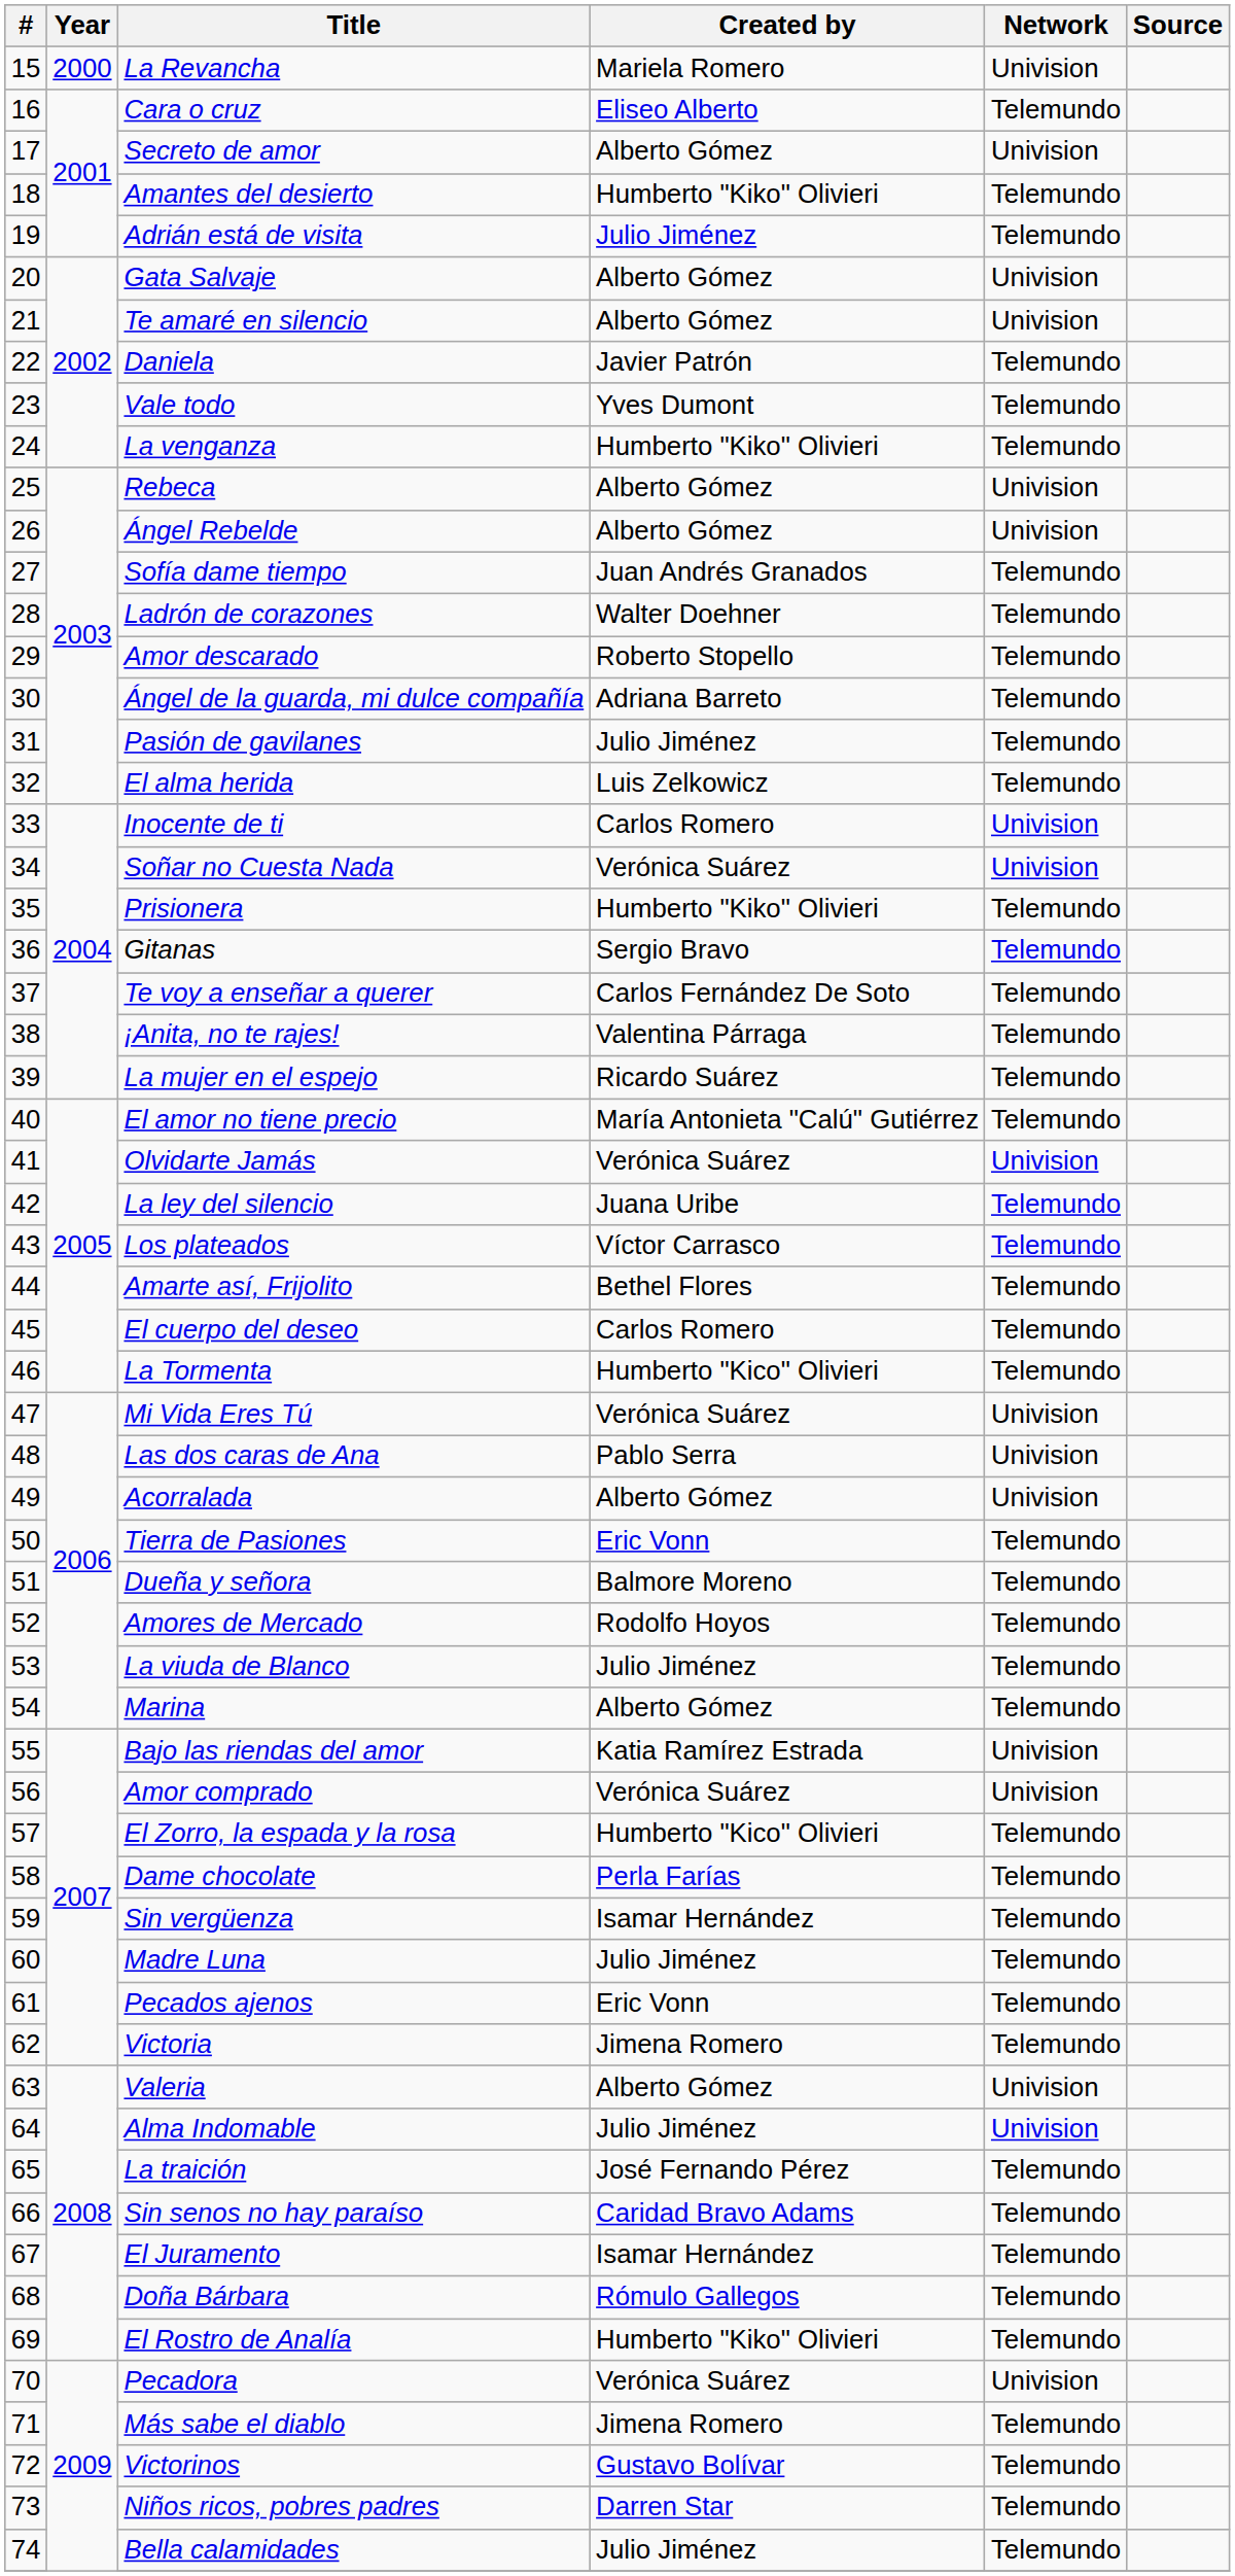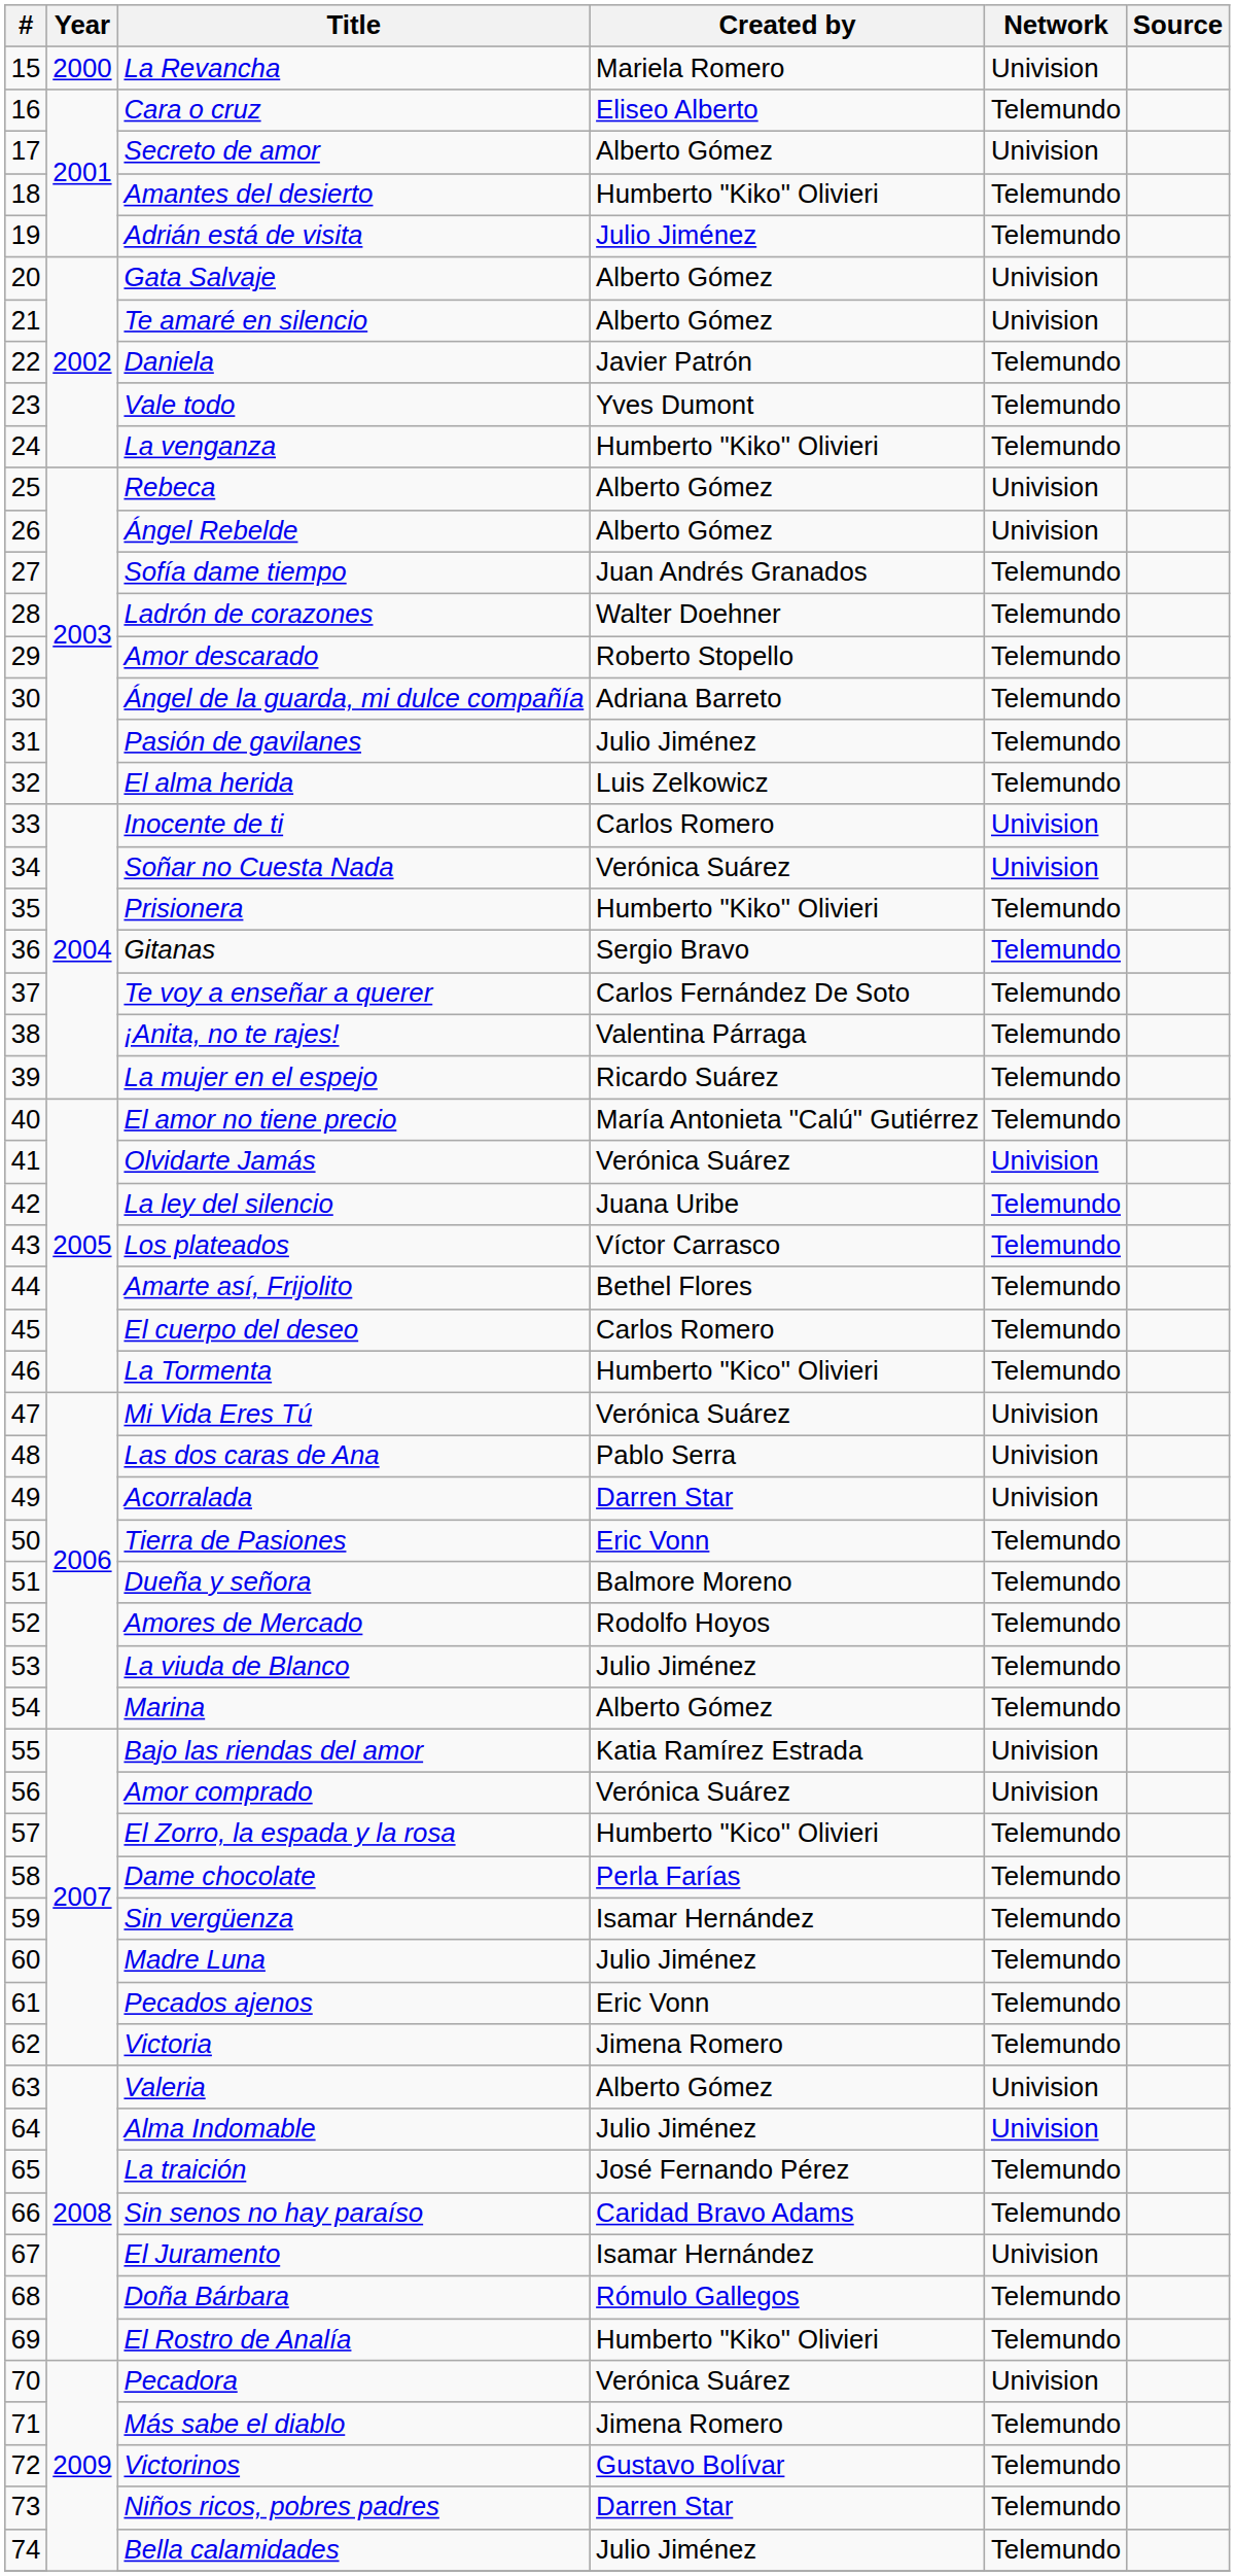 <table class="wikitable sortable">
 <tr>
 <th>#</th>
 <th>Year</th>
 <th>Title</th>
 <th>Created by</th>
 <th>Network</th>
 <th>Source</th>
 </tr>
 <tr>
 <td>15</td>
 <td rowspan=1><a href='#'>2000</a></td>
 <td><em><a href='#'>La Revancha</a></em></td>
 <td>Mariela Romero</td>
 <td>Univision</td>
 <td></td>
 </tr>
 <tr>
 <td>16</td>
 <td rowspan=4><a href='#'>2001</a></td>
 <td><em><a href='#'>Cara o cruz</a></em></td>
 <td><a href='#'>Eliseo Alberto</a></td>
 <td>Telemundo</td>
 <td></td>
 </tr>
 <tr>
 <td>17</td>
 <td><em><a href='#'>Secreto de amor</a></em></td>
 <td>Alberto Gómez</td>
 <td>Univision</td>
 <td></td>
 </tr>
 <tr>
 <td>18</td>
 <td><em><a href='#'>Amantes del desierto</a></em></td>
 <td>Humberto "Kiko" Olivieri</td>
 <td>Telemundo</td>
 <td></td>
 </tr>
 <tr>
 <td>19</td>
 <td><em><a href='#'>Adrián está de visita</a></em></td>
 <td><a href='#'>Julio Jiménez</a></td>
 <td>Telemundo</td>
 <td></td>
 </tr>
 <tr>
 <td>20</td>
 <td rowspan=5><a href='#'>2002</a></td>
 <td><em><a href='#'>Gata Salvaje</a></em></td>
 <td>Alberto Gómez</td>
 <td>Univision</td>
 <td></td>
 </tr>
 <tr>
 <td>21</td>
 <td><em><a href='#'>Te amaré en silencio</a></em></td>
 <td>Alberto Gómez</td>
 <td>Univision</td>
 <td></td>
 </tr>
 <tr>
 <td>22</td>
 <td><em><a href='#'>Daniela</a></em></td>
 <td>Javier Patrón</td>
 <td>Telemundo</td>
 <td></td>
 </tr>
 <tr>
 <td>23</td>
 <td><em><a href='#'>Vale todo</a></em></td>
 <td>Yves Dumont</td>
 <td>Telemundo</td>
 <td></td>
 </tr>
 <tr>
 <td>24</td>
 <td><em><a href='#'>La venganza</a></em></td>
 <td>Humberto "Kiko" Olivieri</td>
 <td>Telemundo</td>
 <td></td>
 </tr>
 <tr>
 <td>25</td>
 <td rowspan=8><a href='#'>2003</a></td>
 <td><em><a href='#'>Rebeca</a></em></td>
 <td>Alberto Gómez</td>
 <td>Univision</td>
 <td></td>
 </tr>
 <tr>
 <td>26</td>
 <td><em><a href='#'>Ángel Rebelde</a></em></td>
 <td>Alberto Gómez</td>
 <td>Univision</td>
 <td></td>
 </tr>
 <tr>
 <td>27</td>
 <td><em><a href='#'>Sofía dame tiempo</a></em></td>
 <td>Juan Andrés Granados</td>
 <td>Telemundo</td>
 <td></td>
 </tr>
 <tr>
 <td>28</td>
 <td><em><a href='#'>Ladrón de corazones</a></em></td>
 <td>Walter Doehner</td>
 <td>Telemundo</td>
 <td></td>
 </tr>
 <tr>
 <td>29</td>
 <td><em><a href='#'>Amor descarado</a></em></td>
 <td>Roberto Stopello</td>
 <td>Telemundo</td>
 <td></td>
 </tr>
 <tr>
 <td>30</td>
 <td><em><a href='#'>Ángel de la guarda, mi dulce compañía</a></em></td>
 <td>Adriana Barreto</td>
 <td>Telemundo</td>
 <td></td>
 </tr>
 <tr>
 <td>31</td>
 <td><em><a href='#'>Pasión de gavilanes</a></em></td>
 <td>Julio Jiménez</td>
 <td>Telemundo</td>
 <td></td>
 </tr>
 <tr>
 <td>32</td>
 <td><em><a href='#'>El alma herida</a></em></td>
 <td>Luis Zelkowicz</td>
 <td>Telemundo</td>
 <td></td>
 </tr>
 <tr>
 <td>33</td>
 <td rowspan=7><a href='#'>2004</a></td>
 <td><em><a href='#'>Inocente de ti</a></em></td>
 <td>Carlos Romero</td>
 <td><a href='#'>Univision</a></td>
 <td></td>
 </tr>
 <tr>
 <td>34</td>
 <td><em><a href='#'>Soñar no Cuesta Nada</a></em></td>
 <td>Verónica Suárez</td>
 <td><a href='#'>Univision</a></td>
 <td></td>
 </tr>
 <tr>
 <td>35</td>
 <td><em><a href='#'>Prisionera</a></em></td>
 <td>Humberto "Kiko" Olivieri</td>
 <td>Telemundo</td>
 <td></td>
 </tr>
 <tr>
 <td>36</td>
 <td><em>Gitanas</em></td>
 <td>Sergio Bravo</td>
 <td><a href='#'>Telemundo</a></td>
 <td></td>
 </tr>
 <tr>
 <td>37</td>
 <td><em><a href='#'>Te voy a enseñar a querer</a></em></td>
 <td>Carlos Fernández De Soto</td>
 <td>Telemundo</td>
 <td></td>
 </tr>
 <tr>
 <td>38</td>
 <td><em><a href='#'>¡Anita, no te rajes!</a></em></td>
 <td>Valentina Párraga</td>
 <td>Telemundo</td>
 <td></td>
 </tr>
 <tr>
 <td>39</td>
 <td><em><a href='#'>La mujer en el espejo</a></em></td>
 <td>Ricardo Suárez</td>
 <td>Telemundo</td>
 <td></td>
 </tr>
 <tr>
 <td>40</td>
 <td rowspan=7><a href='#'>2005</a></td>
 <td><em><a href='#'>El amor no tiene precio</a></em></td>
 <td>María Antonieta "Calú" Gutiérrez</td>
 <td>Telemundo</td>
 <td></td>
 </tr>
 <tr>
 <td>41</td>
 <td><em><a href='#'>Olvidarte Jamás</a></em></td>
 <td>Verónica Suárez</td>
 <td><a href='#'>Univision</a></td>
 <td></td>
 </tr>
 <tr>
 <td>42</td>
 <td><em><a href='#'>La ley del silencio</a></em></td>
 <td>Juana Uribe</td>
 <td><a href='#'>Telemundo</a></td>
 <td></td>
 </tr>
 <tr>
 <td>43</td>
 <td><em><a href='#'>Los plateados</a></em></td>
 <td>Víctor Carrasco</td>
 <td><a href='#'>Telemundo</a></td>
 <td></td>
 </tr>
 <tr>
 <td>44</td>
 <td><em><a href='#'>Amarte así, Frijolito</a></em></td>
 <td>Bethel Flores</td>
 <td>Telemundo</td>
 <td></td>
 </tr>
 <tr>
 <td>45</td>
 <td><em><a href='#'>El cuerpo del deseo</a></em></td>
 <td>Carlos Romero</td>
 <td>Telemundo</td>
 <td></td>
 </tr>
 <tr>
 <td>46</td>
 <td><em><a href='#'>La Tormenta</a></em></td>
 <td>Humberto "Kico" Olivieri</td>
 <td>Telemundo</td>
 <td></td>
 </tr>
 <tr>
 <td>47</td>
 <td rowspan=8><a href='#'>2006</a></td>
 <td><em><a href='#'>Mi Vida Eres Tú</a></em></td>
 <td>Verónica Suárez</td>
 <td>Univision</td>
 <td></td>
 </tr>
 <tr>
 <td>48</td>
 <td><em><a href='#'>Las dos caras de Ana</a></em></td>
 <td>Pablo Serra</td>
 <td>Univision</td>
 <td></td>
 </tr>
 <tr>
 <td>49</td>
 <td><em><a href='#'>Acorralada</a></em></td>
-<td>Alberto Gómez</td>
+<td><a href='#'>Darren Star</a></td>
 <td>Univision</td>
 <td></td>
 </tr>
 <tr>
 <td>50</td>
 <td><em><a href='#'>Tierra de Pasiones</a></em></td>
 <td><a href='#'>Eric Vonn</a></td>
 <td>Telemundo</td>
 <td></td>
 </tr>
 <tr>
 <td>51</td>
 <td><em><a href='#'>Dueña y señora</a></em></td>
 <td>Balmore Moreno</td>
 <td>Telemundo</td>
 <td></td>
 </tr>
 <tr>
 <td>52</td>
 <td><em><a href='#'>Amores de Mercado</a></em></td>
 <td>Rodolfo Hoyos</td>
 <td>Telemundo</td>
 <td></td>
 </tr>
 <tr>
 <td>53</td>
 <td><em><a href='#'>La viuda de Blanco</a></em></td>
 <td>Julio Jiménez</td>
 <td>Telemundo</td>
 <td></td>
 </tr>
 <tr>
 <td>54</td>
 <td><em><a href='#'>Marina</a></em></td>
 <td>Alberto Gómez</td>
 <td>Telemundo</td>
 <td></td>
 </tr>
 <tr>
 <td>55</td>
 <td rowspan=8><a href='#'>2007</a></td>
 <td><em><a href='#'>Bajo las riendas del amor</a></em></td>
 <td>Katia Ramírez Estrada</td>
 <td>Univision</td>
 <td></td>
 </tr>
 <tr>
 <td>56</td>
 <td><em><a href='#'>Amor comprado</a></em></td>
 <td>Verónica Suárez</td>
 <td>Univision</td>
 <td></td>
 </tr>
 <tr>
 <td>57</td>
 <td><em><a href='#'>El Zorro, la espada y la rosa</a></em></td>
 <td>Humberto "Kico" Olivieri</td>
 <td>Telemundo</td>
 <td></td>
 </tr>
 <tr>
 <td>58</td>
 <td><em><a href='#'>Dame chocolate</a></em></td>
 <td><a href='#'>Perla Farías</a></td>
 <td>Telemundo</td>
 <td></td>
 </tr>
 <tr>
 <td>59</td>
 <td><em><a href='#'>Sin vergüenza</a></em></td>
 <td>Isamar Hernández</td>
 <td>Telemundo</td>
 <td></td>
 </tr>
 <tr>
 <td>60</td>
 <td><em><a href='#'>Madre Luna</a></em></td>
 <td>Julio Jiménez</td>
 <td>Telemundo</td>
 <td></td>
 </tr>
 <tr>
 <td>61</td>
 <td><em><a href='#'>Pecados ajenos</a></em></td>
 <td>Eric Vonn</td>
 <td>Telemundo</td>
 <td></td>
 </tr>
 <tr>
 <td>62</td>
 <td><em><a href='#'>Victoria</a></em></td>
 <td>Jimena Romero</td>
 <td>Telemundo</td>
 <td></td>
 </tr>
 <tr>
 <td>63</td>
 <td rowspan=7><a href='#'>2008</a></td>
 <td><em><a href='#'>Valeria</a></em></td>
 <td>Alberto Gómez</td>
 <td>Univision</td>
 <td></td>
 </tr>
 <tr>
 <td>64</td>
 <td><em><a href='#'>Alma Indomable</a></em></td>
 <td>Julio Jiménez</td>
 <td><a href='#'>Univision</a></td>
 <td></td>
 </tr>
 <tr>
 <td>65</td>
 <td><em><a href='#'>La traición</a></em></td>
 <td>José Fernando Pérez</td>
 <td>Telemundo</td>
 <td></td>
 </tr>
 <tr>
 <td>66</td>
 <td><em><a href='#'>Sin senos no hay paraíso</a></em></td>
 <td><a href='#'>Caridad Bravo Adams</a></td>
 <td>Telemundo</td>
 <td></td>
 </tr>
 <tr>
 <td>67</td>
 <td><em><a href='#'>El Juramento</a></em></td>
 <td>Isamar Hernández</td>
-<td>Telemundo</td>
+<td>Univision</td>
 <td></td>
 </tr>
 <tr>
 <td>68</td>
 <td><em><a href='#'>Doña Bárbara</a></em></td>
 <td><a href='#'>Rómulo Gallegos</a></td>
 <td>Telemundo</td>
 <td></td>
 </tr>
 <tr>
 <td>69</td>
 <td><em><a href='#'>El Rostro de Analía</a></em></td>
 <td>Humberto "Kiko" Olivieri</td>
 <td>Telemundo</td>
 <td></td>
 </tr>
 <tr>
 <td>70</td>
 <td rowspan=7><a href='#'>2009</a></td>
 <td><em><a href='#'>Pecadora</a></em></td>
 <td>Verónica Suárez</td>
 <td>Univision</td>
 <td></td>
 </tr>
 <tr>
 <td>71</td>
 <td><em><a href='#'>Más sabe el diablo</a></em></td>
 <td>Jimena Romero</td>
 <td>Telemundo</td>
 <td></td>
 </tr>
 <tr>
 <td>72</td>
 <td><em><a href='#'>Victorinos</a></em></td>
 <td><a href='#'>Gustavo Bolívar</a></td>
 <td>Telemundo</td>
 <td></td>
 </tr>
 <tr>
 <td>73</td>
 <td><em><a href='#'>Niños ricos, pobres padres</a></em></td>
 <td><a href='#'>Darren Star</a></td>
 <td>Telemundo</td>
 <td></td>
 </tr>
 <tr>
 <td>74</td>
 <td><em><a href='#'>Bella calamidades</a></em></td>
 <td>Julio Jiménez</td>
 <td>Telemundo</td>
 <td></td>
 </tr>
 <tr>
 </tr>
 </table>
